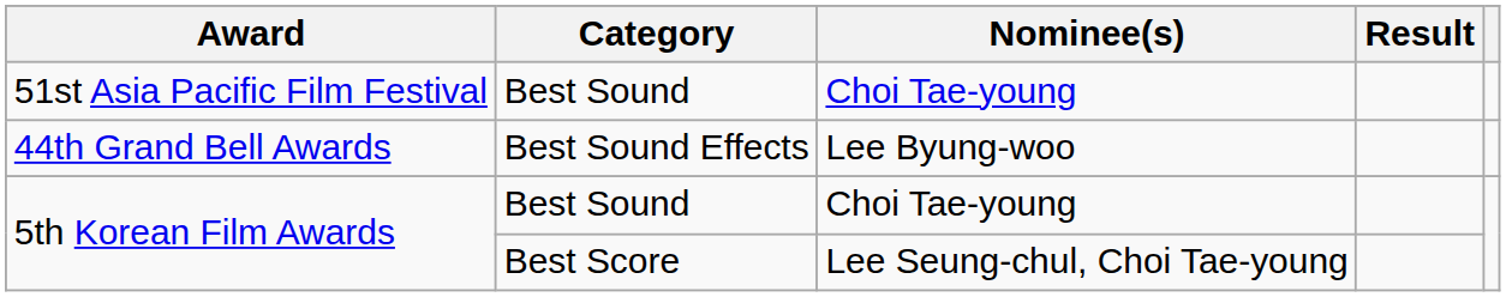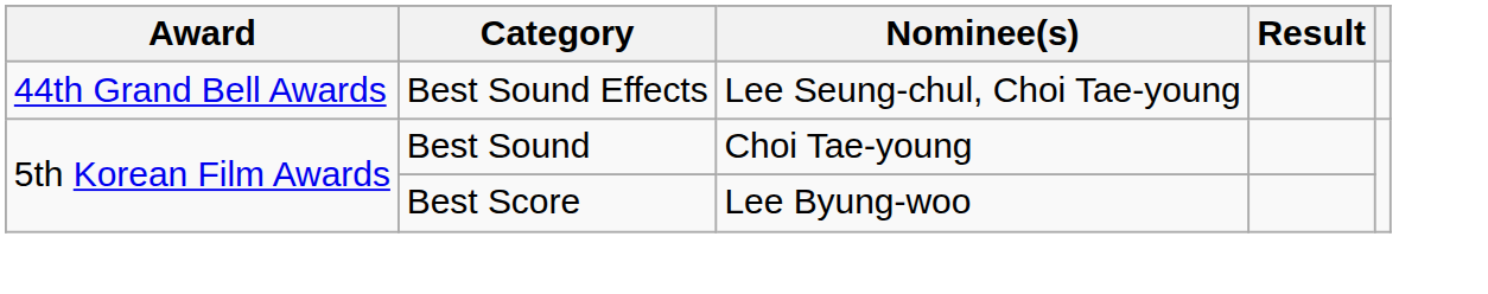 <table class="wikitable">
 <tr>
 <th>Award</th>
 <th>Category</th>
 <th>Nominee(s)</th>
 <th>Result</th>
 <th></th>
 </tr>
 <tr>
-<td>51st <a href='#'>Asia Pacific Film Festival</a></td>
-<td>Best Sound</td>
-<td><a href='#'>Choi Tae-young</a></td>
-<td></td>
-<td></td>
-</tr>
-<tr>
 <td><a href='#'>44th Grand Bell Awards</a></td>
 <td>Best Sound Effects</td>
-<td>Lee Byung-woo</td>
+<td>Lee Seung-chul, Choi Tae-young</td>
 <td></td>
 <td></td>
 </tr>
 <tr>
 <td rowspan="2">5th <a href='#'>Korean Film Awards</a></td>
 <td>Best Sound</td>
 <td>Choi Tae-young</td>
 <td></td>
 <td rowspan="2"></td>
 </tr>
 <tr>
 <td>Best Score</td>
-<td>Lee Seung-chul, Choi Tae-young</td>
+<td>Lee Byung-woo</td>
 <td></td>
 </tr>
 </table>
